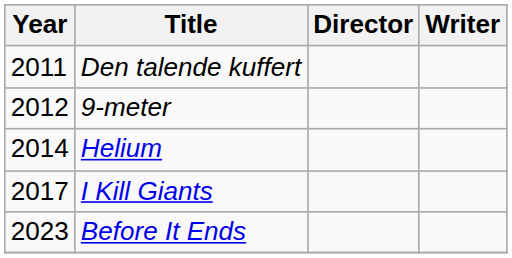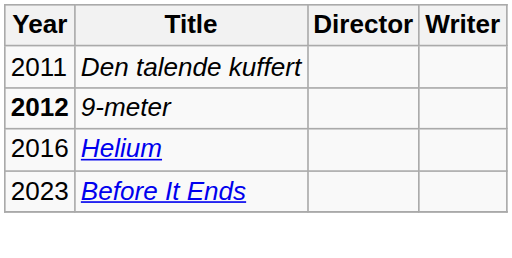 <table class="wikitable">
 <tr>
 <th>Year</th>
 <th>Title</th>
 <th>Director</th>
 <th>Writer</th>
 </tr>
 <tr>
 <td>2011</td>
 <td style="text-align:left"><em>Den talende kuffert</em></td>
 <td></td>
 <td></td>
 </tr>
 <tr>
-<td>2012</td>
+<td><strong>2012</strong></td>
 <td style="text-align:left"><em>9-meter</em></td>
 <td></td>
 <td></td>
 </tr>
 <tr>
-<td>2014</td>
+<td>2016</td>
 <td style="text-align:left"><em><a href='#'>Helium</a></em></td>
-<td></td>
-<td></td>
-</tr>
-<tr>
-<td>2017</td>
-<td style="text-align:left"><em><a href='#'>I Kill Giants</a></em></td>
 <td></td>
 <td></td>
 </tr>
 <tr>
 <td>2023</td>
 <td style="text-align:left"><em><a href='#'>Before It Ends</a></em></td>
 <td></td>
 <td></td>
 </tr>
 <tr>
 </tr>
 </table>
